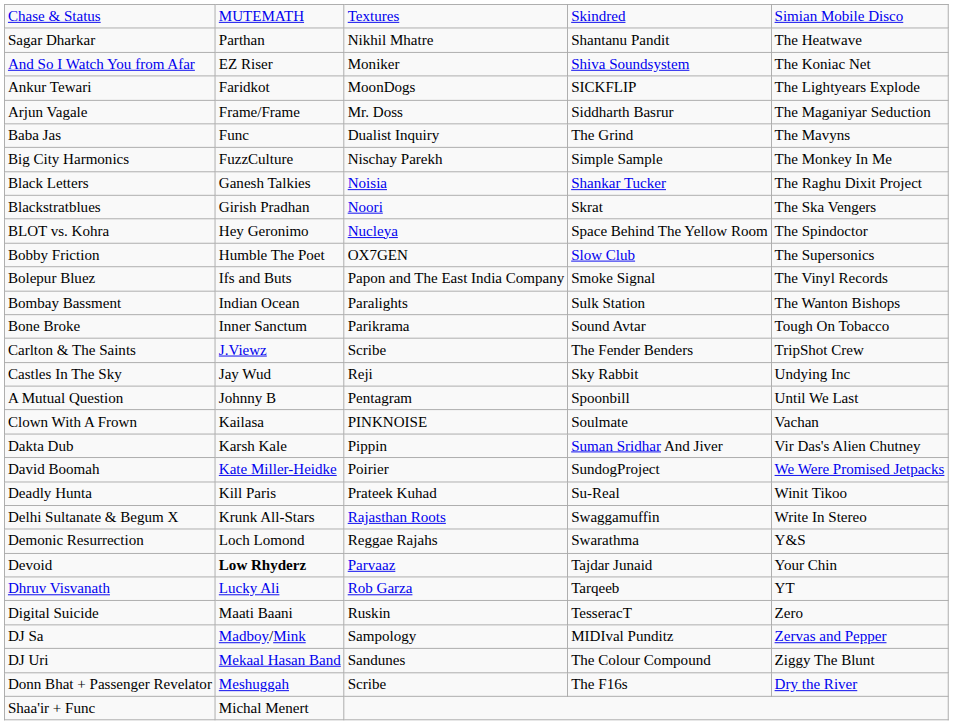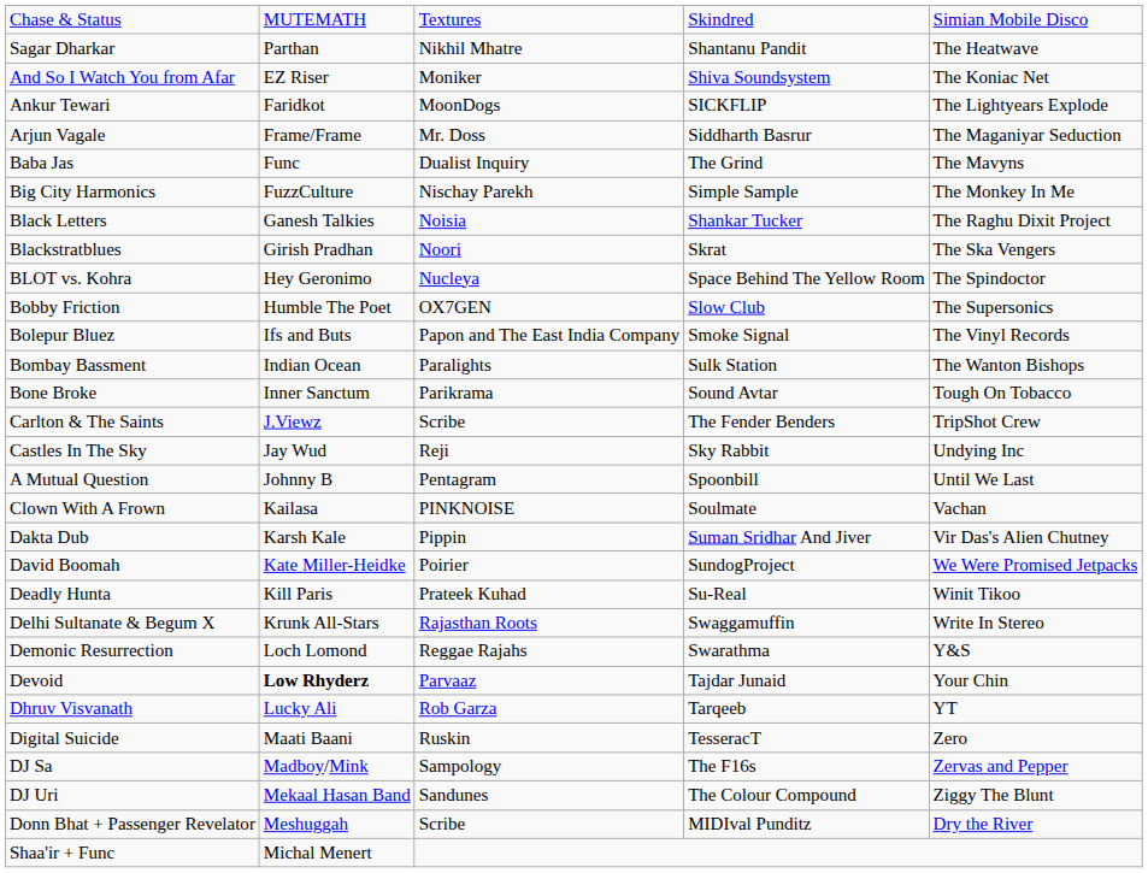 <table class="wikitable mw-collapsible mw-collapsed">
 <tr>
 <td><a href='#'>Chase & Status</a></td>
 <td><a href='#'>MUTEMATH</a></td>
 <td><a href='#'>Textures</a></td>
 <td><a href='#'>Skindred</a></td>
 <td><a href='#'>Simian Mobile Disco</a></td>
 </tr>
 <tr>
 <td>Sagar Dharkar</td>
 <td>Parthan</td>
 <td>Nikhil Mhatre</td>
 <td>Shantanu Pandit</td>
 <td>The Heatwave</td>
 </tr>
 <tr>
 <td><a href='#'>And So I Watch You from Afar</a></td>
 <td>EZ Riser</td>
 <td>Moniker</td>
 <td><a href='#'>Shiva Soundsystem</a></td>
 <td>The Koniac Net</td>
 </tr>
 <tr>
 <td>Ankur Tewari</td>
 <td>Faridkot</td>
 <td>MoonDogs</td>
 <td>SICKFLIP</td>
 <td>The Lightyears Explode</td>
 </tr>
 <tr>
 <td>Arjun Vagale</td>
 <td>Frame/Frame</td>
 <td>Mr. Doss</td>
 <td>Siddharth Basrur</td>
 <td>The Maganiyar Seduction</td>
 </tr>
 <tr>
 <td>Baba Jas</td>
 <td>Func</td>
 <td>Dualist Inquiry</td>
 <td>The Grind</td>
 <td>The Mavyns</td>
 </tr>
 <tr>
 <td>Big City Harmonics</td>
 <td>FuzzCulture</td>
 <td>Nischay Parekh</td>
 <td>Simple Sample</td>
 <td>The Monkey In Me</td>
 </tr>
 <tr>
 <td>Black Letters</td>
 <td>Ganesh Talkies</td>
 <td><a href='#'>Noisia</a></td>
 <td><a href='#'>Shankar Tucker</a></td>
 <td>The Raghu Dixit Project</td>
 </tr>
 <tr>
 <td>Blackstratblues</td>
 <td>Girish Pradhan</td>
 <td><a href='#'>Noori</a></td>
 <td>Skrat</td>
 <td>The Ska Vengers</td>
 </tr>
 <tr>
 <td>BLOT vs. Kohra</td>
 <td>Hey Geronimo</td>
 <td><a href='#'>Nucleya</a></td>
 <td>Space Behind The Yellow Room</td>
 <td>The Spindoctor</td>
 </tr>
 <tr>
 <td>Bobby Friction</td>
 <td>Humble The Poet</td>
 <td>OX7GEN</td>
 <td><a href='#'>Slow Club</a></td>
 <td>The Supersonics</td>
 </tr>
 <tr>
 <td>Bolepur Bluez</td>
 <td>Ifs and Buts</td>
 <td>Papon and The East India Company</td>
 <td>Smoke Signal</td>
 <td>The Vinyl Records</td>
 </tr>
 <tr>
 <td>Bombay Bassment</td>
 <td>Indian Ocean</td>
 <td>Paralights</td>
 <td>Sulk Station</td>
 <td>The Wanton Bishops</td>
 </tr>
 <tr>
 <td>Bone Broke</td>
 <td>Inner Sanctum</td>
 <td>Parikrama</td>
 <td>Sound Avtar</td>
 <td>Tough On Tobacco</td>
 </tr>
 <tr>
 <td>Carlton & The Saints</td>
 <td><a href='#'>J.Viewz</a></td>
 <td>Scribe</td>
 <td>The Fender Benders</td>
 <td>TripShot Crew</td>
 </tr>
 <tr>
 <td>Castles In The Sky</td>
 <td>Jay Wud</td>
 <td>Reji</td>
 <td>Sky Rabbit</td>
 <td>Undying Inc</td>
 </tr>
 <tr>
 <td>A Mutual Question</td>
 <td>Johnny B</td>
 <td>Pentagram</td>
 <td>Spoonbill</td>
 <td>Until We Last</td>
 </tr>
 <tr>
 <td>Clown With A Frown</td>
 <td>Kailasa</td>
 <td>PINKNOISE</td>
 <td>Soulmate</td>
 <td>Vachan</td>
 </tr>
 <tr>
 <td>Dakta Dub</td>
 <td>Karsh Kale</td>
 <td>Pippin</td>
 <td><a href='#'>Suman Sridhar</a> And Jiver</td>
 <td>Vir Das's Alien Chutney</td>
 </tr>
 <tr>
 <td>David Boomah</td>
 <td><a href='#'>Kate Miller-Heidke</a></td>
 <td>Poirier</td>
 <td>SundogProject</td>
 <td><a href='#'>We Were Promised Jetpacks</a></td>
 </tr>
 <tr>
 <td>Deadly Hunta</td>
 <td>Kill Paris</td>
 <td>Prateek Kuhad</td>
 <td>Su-Real</td>
 <td>Winit Tikoo</td>
 </tr>
 <tr>
 <td>Delhi Sultanate & Begum X</td>
 <td>Krunk All-Stars</td>
 <td><a href='#'>Rajasthan Roots</a></td>
 <td>Swaggamuffin</td>
 <td>Write In Stereo</td>
 </tr>
 <tr>
 <td>Demonic Resurrection</td>
 <td>Loch Lomond</td>
 <td>Reggae Rajahs</td>
 <td>Swarathma</td>
 <td>Y&S</td>
 </tr>
 <tr>
 <td>Devoid</td>
 <td><strong>Low Rhyderz</strong></td>
 <td><a href='#'>Parvaaz</a></td>
 <td>Tajdar Junaid</td>
 <td>Your Chin</td>
 </tr>
 <tr>
 <td><a href='#'>Dhruv Visvanath</a></td>
 <td><a href='#'>Lucky Ali</a></td>
 <td><a href='#'>Rob Garza</a></td>
 <td>Tarqeeb</td>
 <td>YT</td>
 </tr>
 <tr>
 <td>Digital Suicide</td>
 <td>Maati Baani</td>
 <td>Ruskin</td>
 <td>TesseracT</td>
 <td>Zero</td>
 </tr>
 <tr>
 <td>DJ Sa</td>
 <td><a href='#'>Madboy</a>/<a href='#'>Mink</a></td>
 <td>Sampology</td>
-<td>MIDIval Punditz</td>
+<td>The F16s</td>
 <td><a href='#'>Zervas and Pepper</a></td>
 </tr>
 <tr>
 <td>DJ Uri</td>
 <td><a href='#'>Mekaal Hasan Band</a></td>
 <td>Sandunes</td>
 <td>The Colour Compound</td>
 <td>Ziggy The Blunt</td>
 </tr>
 <tr>
 <td>Donn Bhat + Passenger Revelator</td>
 <td><a href='#'>Meshuggah</a></td>
 <td>Scribe</td>
-<td>The F16s</td>
+<td>MIDIval Punditz</td>
 <td><a href='#'>Dry the River</a></td>
 </tr>
 <tr>
 <td>Shaa'ir + Func</td>
 <td>Michal Menert</td>
 <td colspan="3"></td>
 </tr>
 </table>
